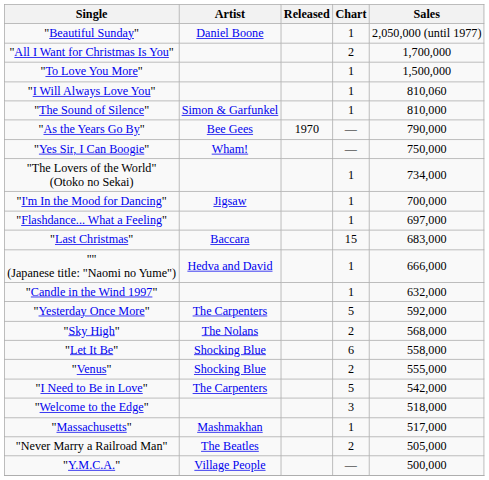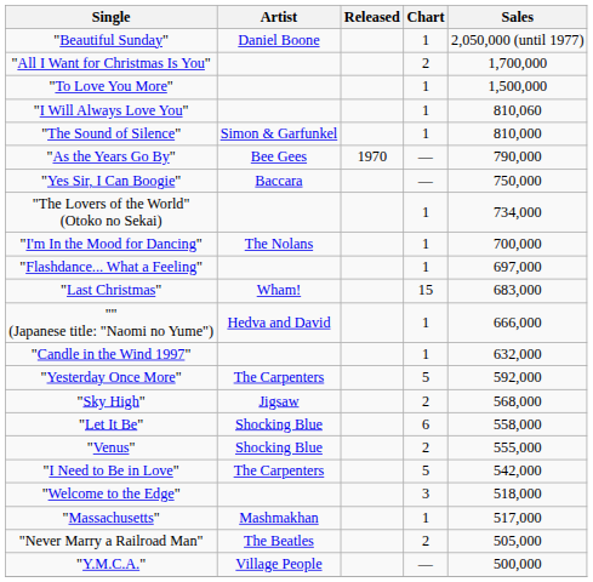 <table class="wikitable plainrowheaders sortable" style="text-align:center">
 <tr>
 <th scope=col>Single</th>
 <th scope=col>Artist</th>
 <th scope=col>Released</th>
 <th scope=col>Chart</th>
 <th scope=col>Sales</th>
 </tr>
 <tr>
 <td>"<a href='#'>Beautiful Sunday</a>"</td>
 <td><a href='#'>Daniel Boone</a></td>
 <td></td>
 <td align=center>1</td>
 <td align=center>2,050,000 (until 1977)</td>
 </tr>
 <tr>
 <td>"<a href='#'>All I Want for Christmas Is You</a>"</td>
 <td></td>
 <td></td>
 <td align="center">2</td>
 <td align="center">1,700,000</td>
 </tr>
 <tr>
 <td>"<a href='#'>To Love You More</a>"</td>
 <td></td>
 <td></td>
 <td align=center>1</td>
 <td align=center>1,500,000</td>
 </tr>
 <tr>
 <td>"<a href='#'>I Will Always Love You</a>"</td>
 <td></td>
 <td></td>
 <td align=center>1</td>
 <td align=center>810,060</td>
 </tr>
 <tr>
 <td>"<a href='#'>The Sound of Silence</a>"</td>
 <td><a href='#'>Simon & Garfunkel</a></td>
 <td></td>
 <td align=center>1</td>
 <td align=center>810,000</td>
 </tr>
 <tr>
 <td>"<a href='#'>As the Years Go By</a>"</td>
 <td><a href='#'>Bee Gees</a></td>
 <td>1970</td>
 <td align=center>—</td>
 <td align=center>790,000</td>
 </tr>
 <tr>
 <td>"<a href='#'>Yes Sir, I Can Boogie</a>"</td>
-<td><a href='#'>Wham!</a></td>
+<td><a href='#'>Baccara</a></td>
 <td></td>
 <td align=center>—</td>
 <td align=center>750,000</td>
 </tr>
 <tr>
 <td>"The Lovers of the World"<br>(Otoko no Sekai)</td>
 <td></td>
 <td></td>
 <td align=center>1</td>
 <td align=center>734,000</td>
 </tr>
 <tr>
 <td>"<a href='#'>I'm In the Mood for Dancing</a>"</td>
-<td><a href='#'>Jigsaw</a></td>
+<td><a href='#'>The Nolans</a></td>
 <td></td>
 <td align=center>1</td>
 <td align=center>700,000</td>
 </tr>
 <tr>
 <td>"<a href='#'>Flashdance... What a Feeling</a>"</td>
 <td></td>
 <td></td>
 <td align=center>1</td>
 <td align=center>697,000</td>
 </tr>
 <tr>
 <td>"<a href='#'>Last Christmas</a>"</td>
-<td><a href='#'>Baccara</a></td>
+<td><a href='#'>Wham!</a></td>
 <td></td>
 <td align=center>15</td>
 <td align=center>683,000</td>
 </tr>
 <tr>
 <td>""<br>(Japanese title: "Naomi no Yume")</td>
 <td><a href='#'>Hedva and David</a></td>
 <td></td>
 <td align=center>1</td>
 <td align=center>666,000</td>
 </tr>
 <tr>
 <td>"<a href='#'>Candle in the Wind 1997</a>"</td>
 <td></td>
 <td></td>
 <td align=center>1</td>
 <td align=center>632,000</td>
 </tr>
 <tr>
 <td>"<a href='#'>Yesterday Once More</a>"</td>
 <td><a href='#'>The Carpenters</a></td>
 <td></td>
 <td align=center>5</td>
 <td align=center>592,000</td>
 </tr>
 <tr>
 <td>"<a href='#'>Sky High</a>"</td>
-<td><a href='#'>The Nolans</a></td>
+<td><a href='#'>Jigsaw</a></td>
 <td></td>
 <td align=center>2</td>
 <td align=center>568,000</td>
 </tr>
 <tr>
 <td>"<a href='#'>Let It Be</a>"</td>
 <td><a href='#'>Shocking Blue</a></td>
 <td></td>
 <td align=center>6</td>
 <td align=center>558,000</td>
 </tr>
 <tr>
 <td>"<a href='#'>Venus</a>"</td>
 <td><a href='#'>Shocking Blue</a></td>
 <td></td>
 <td align=center>2</td>
 <td align=center>555,000</td>
 </tr>
 <tr>
 <td>"<a href='#'>I Need to Be in Love</a>"</td>
 <td><a href='#'>The Carpenters</a></td>
 <td></td>
 <td align=center>5</td>
 <td align=center>542,000</td>
 </tr>
 <tr>
 <td>"<a href='#'>Welcome to the Edge</a>"</td>
 <td></td>
 <td></td>
 <td align=center>3</td>
 <td align=center>518,000</td>
 </tr>
 <tr>
 <td>"<a href='#'>Massachusetts</a>"</td>
 <td><a href='#'>Mashmakhan</a></td>
 <td></td>
 <td align=center>1</td>
 <td align=center>517,000</td>
 </tr>
 <tr>
 <td>"Never Marry a Railroad Man"</td>
 <td><a href='#'>The Beatles</a></td>
 <td></td>
 <td align=center>2</td>
 <td align=center>505,000</td>
 </tr>
 <tr>
 <td>"<a href='#'>Y.M.C.A.</a>"</td>
 <td><a href='#'>Village People</a></td>
 <td></td>
 <td align=center>—</td>
 <td align=center>500,000</td>
 </tr>
 <tr>
 </tr>
 </table>
